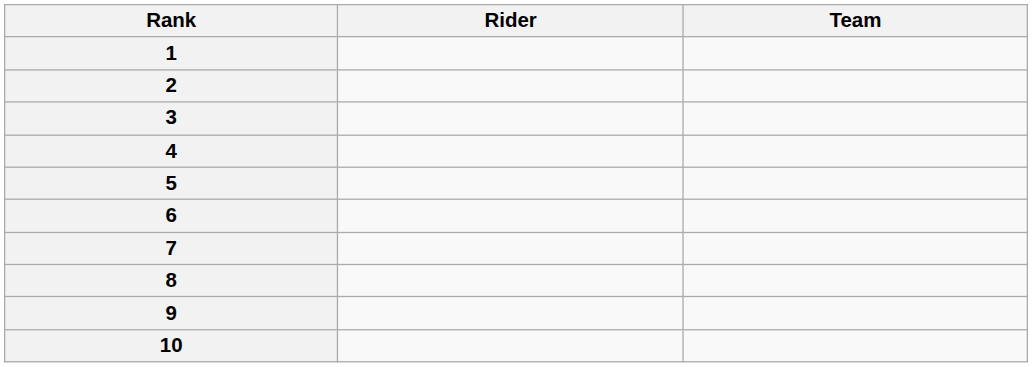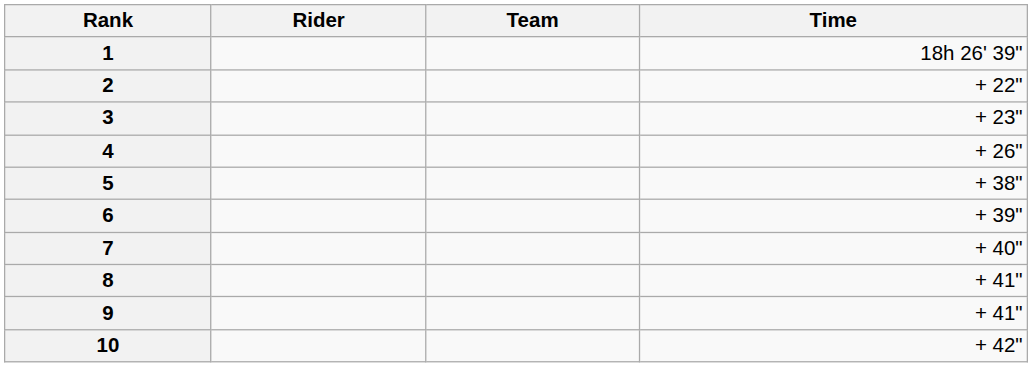 <table class="wikitable" style="width:50em;margin-bottom:0;">
 <tr>
 <th scope="col">Rank</th>
 <th scope="col">Rider</th>
 <th scope="col">Team</th>
+<th scope="col">Time</th>
 </tr>
 <tr>
 <th scope="row">1</th>
 <td> </td>
 <td></td>
+<td style="text-align:right;">18h 26' 39"</td>
 </tr>
 <tr>
 <th scope="row">2</th>
 <td></td>
 <td></td>
+<td style="text-align:right;">+ 22"</td>
 </tr>
 <tr>
 <th scope="row">3</th>
 <td> </td>
 <td></td>
+<td style="text-align:right;">+ 23"</td>
 </tr>
 <tr>
 <th scope="row">4</th>
 <td></td>
 <td></td>
+<td style="text-align:right;">+ 26"</td>
 </tr>
 <tr>
 <th scope="row">5</th>
 <td></td>
 <td></td>
+<td style="text-align:right;">+ 38"</td>
 </tr>
 <tr>
 <th scope="row">6</th>
 <td></td>
 <td></td>
+<td style="text-align:right;">+ 39"</td>
 </tr>
 <tr>
 <th scope="row">7</th>
 <td> </td>
 <td></td>
+<td style="text-align:right;">+ 40"</td>
 </tr>
 <tr>
 <th scope="row">8</th>
 <td></td>
 <td></td>
+<td style="text-align:right;">+ 41"</td>
 </tr>
 <tr>
 <th scope="row">9</th>
 <td></td>
 <td></td>
+<td style="text-align:right;">+ 41"</td>
 </tr>
 <tr>
 <th scope="row">10</th>
 <td></td>
 <td></td>
+<td style="text-align:right;">+ 42"</td>
 </tr>
 </table>
